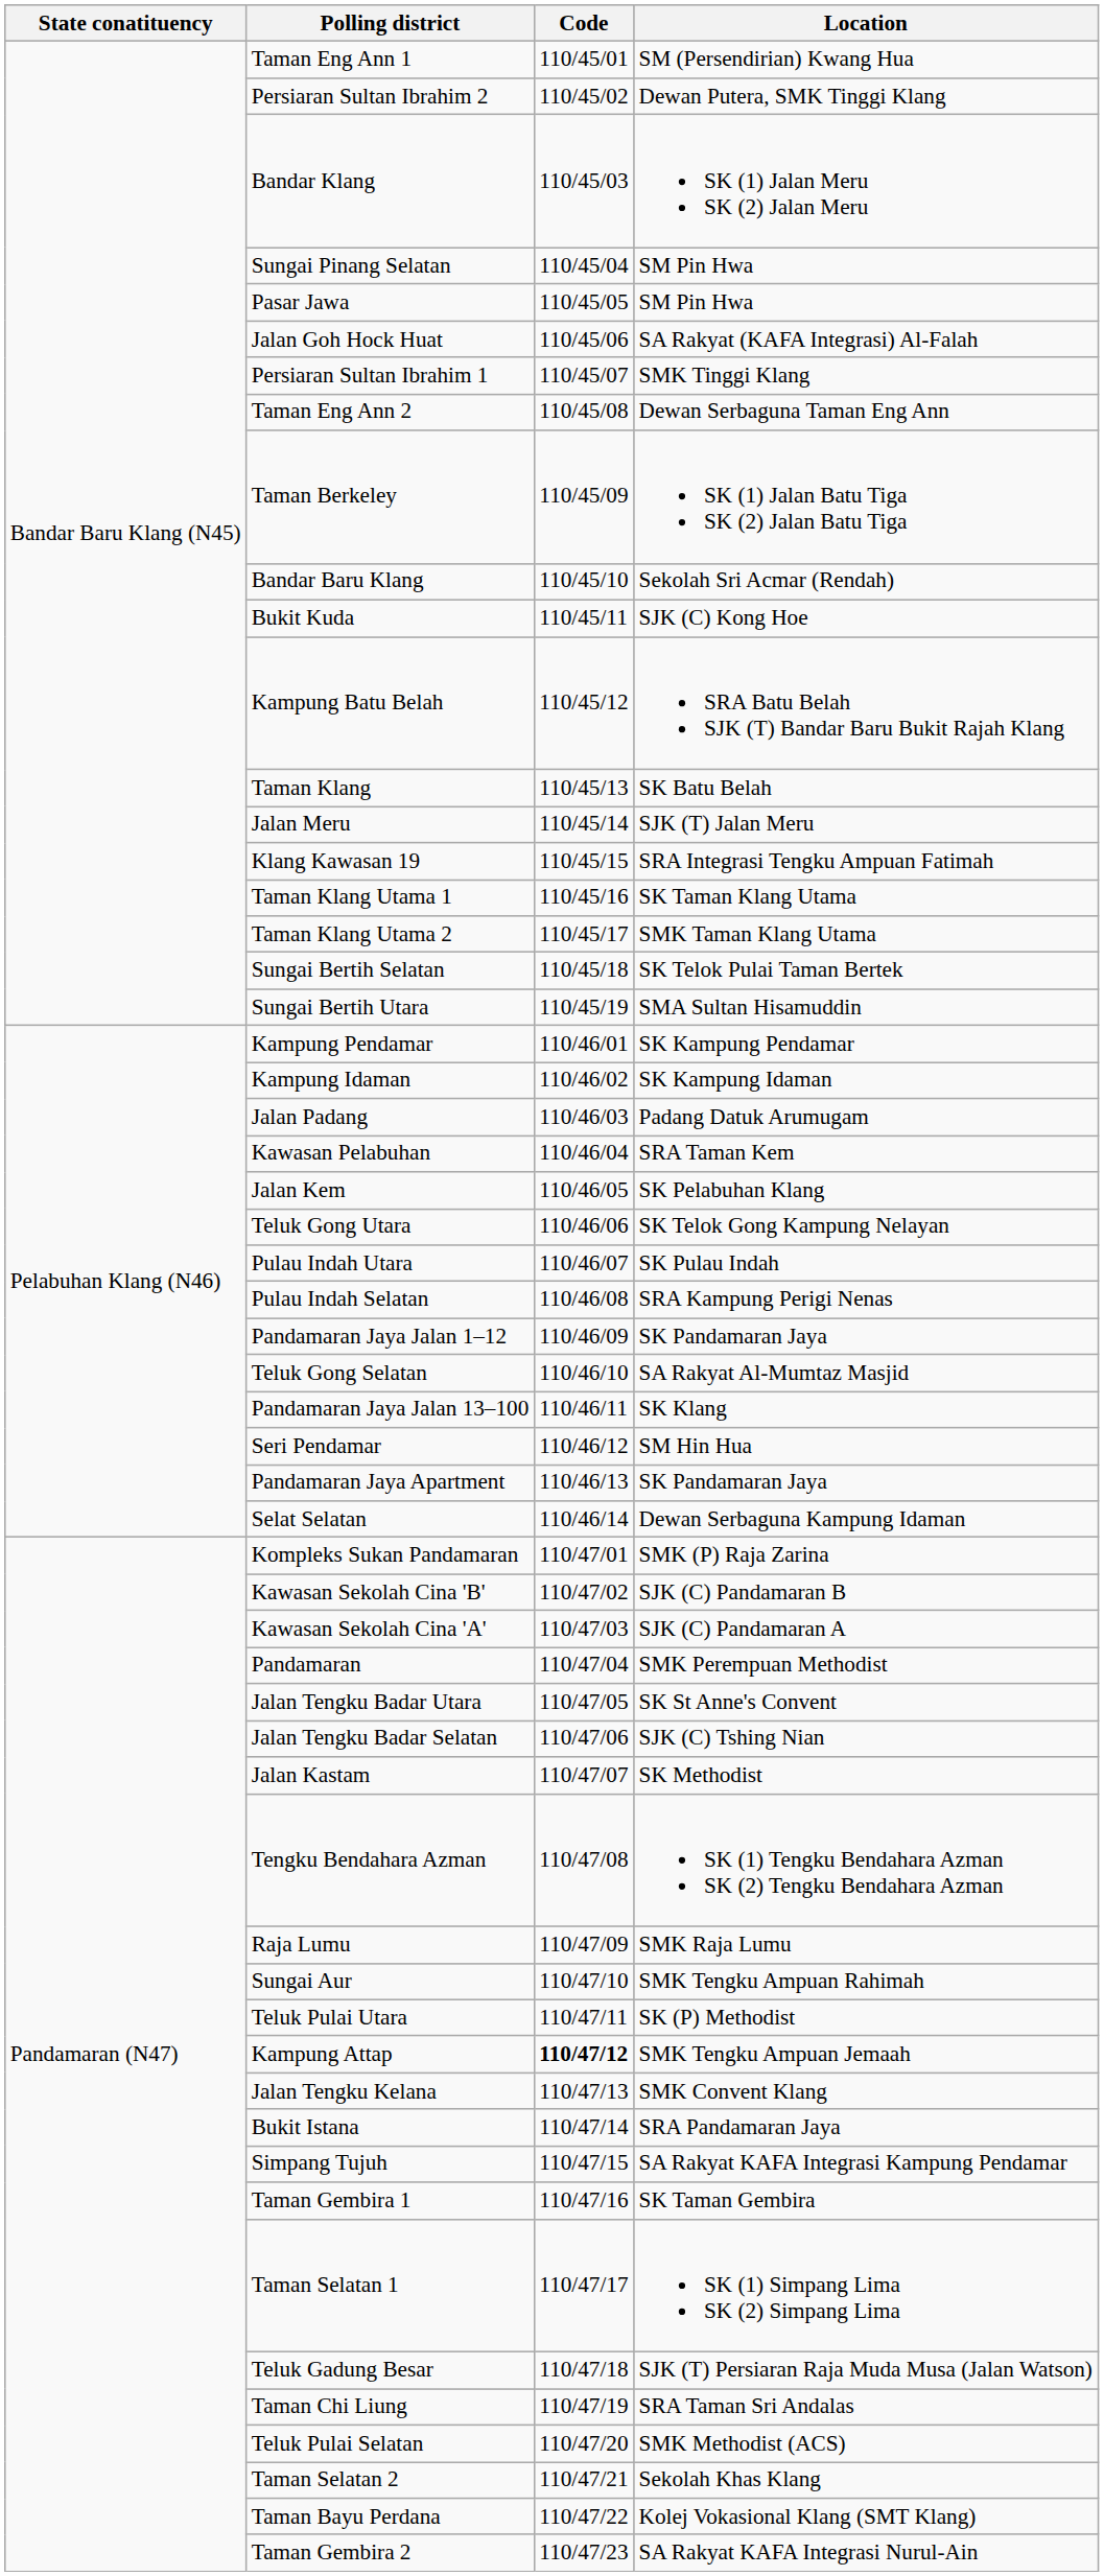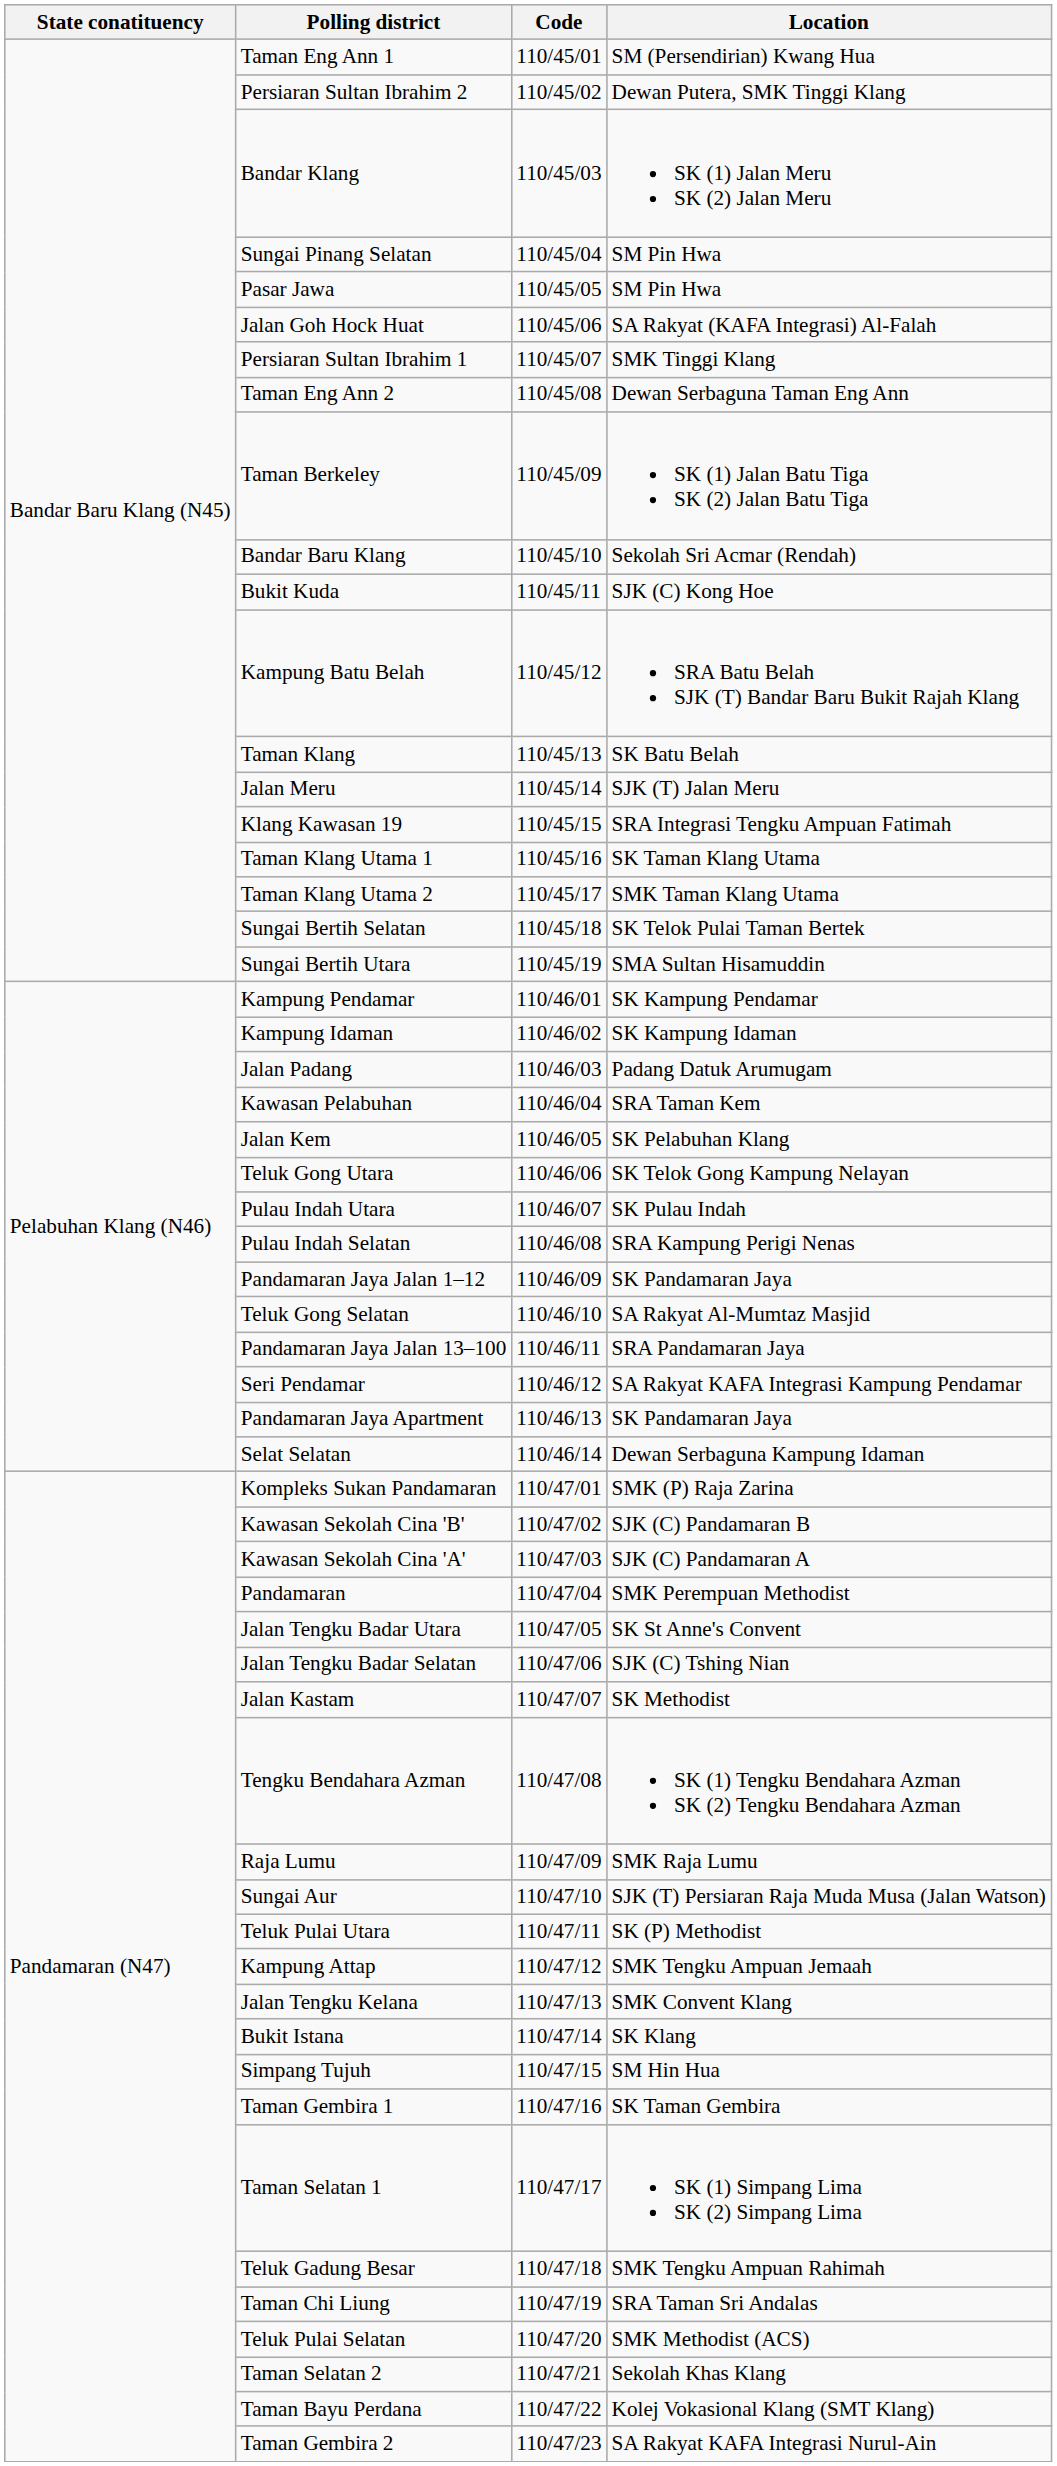 <table class="wikitable sortable mw-collapsible" style="white-space:nowrap;font-size:85%">
 <tr>
 <th>State conatituency</th>
 <th>Polling district</th>
 <th>Code</th>
 <th>Location</th>
 </tr>
 <tr>
 <td rowspan="19">Bandar Baru Klang (N45)</td>
 <td>Taman Eng Ann 1</td>
 <td>110/45/01</td>
 <td>SM (Persendirian) Kwang Hua</td>
 </tr>
 <tr>
 <td>Persiaran Sultan Ibrahim 2</td>
 <td>110/45/02</td>
 <td>Dewan Putera, SMK Tinggi Klang</td>
 </tr>
 <tr>
 <td>Bandar Klang</td>
 <td>110/45/03</td>
 <td><br><ul><li>SK (1) Jalan Meru</li><li>SK (2) Jalan Meru</li></ul></td>
 </tr>
 <tr>
 <td>Sungai Pinang Selatan</td>
 <td>110/45/04</td>
 <td>SM Pin Hwa</td>
 </tr>
 <tr>
 <td>Pasar Jawa</td>
 <td>110/45/05</td>
 <td>SM Pin Hwa</td>
 </tr>
 <tr>
 <td>Jalan Goh Hock Huat</td>
 <td>110/45/06</td>
 <td>SA Rakyat (KAFA Integrasi) Al-Falah</td>
 </tr>
 <tr>
 <td>Persiaran Sultan Ibrahim 1</td>
 <td>110/45/07</td>
 <td>SMK Tinggi Klang</td>
 </tr>
 <tr>
 <td>Taman Eng Ann 2</td>
 <td>110/45/08</td>
 <td>Dewan Serbaguna Taman Eng Ann</td>
 </tr>
 <tr>
 <td>Taman Berkeley</td>
 <td>110/45/09</td>
 <td><br><ul><li>SK (1) Jalan Batu Tiga</li><li>SK (2) Jalan Batu Tiga</li></ul></td>
 </tr>
 <tr>
 <td>Bandar Baru Klang</td>
 <td>110/45/10</td>
 <td>Sekolah Sri Acmar (Rendah)</td>
 </tr>
 <tr>
 <td>Bukit Kuda</td>
 <td>110/45/11</td>
 <td>SJK (C) Kong Hoe</td>
 </tr>
 <tr>
 <td>Kampung Batu Belah</td>
 <td>110/45/12</td>
 <td><br><ul><li>SRA Batu Belah</li><li>SJK (T) Bandar Baru Bukit Rajah Klang</li></ul></td>
 </tr>
 <tr>
 <td>Taman Klang</td>
 <td>110/45/13</td>
 <td>SK Batu Belah</td>
 </tr>
 <tr>
 <td>Jalan Meru</td>
 <td>110/45/14</td>
 <td>SJK (T) Jalan Meru</td>
 </tr>
 <tr>
 <td>Klang Kawasan 19</td>
 <td>110/45/15</td>
 <td>SRA Integrasi Tengku Ampuan Fatimah</td>
 </tr>
 <tr>
 <td>Taman Klang Utama 1</td>
 <td>110/45/16</td>
 <td>SK Taman Klang Utama</td>
 </tr>
 <tr>
 <td>Taman Klang Utama 2</td>
 <td>110/45/17</td>
 <td>SMK Taman Klang Utama</td>
 </tr>
 <tr>
 <td>Sungai Bertih Selatan</td>
 <td>110/45/18</td>
 <td>SK Telok Pulai Taman Bertek</td>
 </tr>
 <tr>
 <td>Sungai Bertih Utara</td>
 <td>110/45/19</td>
 <td>SMA Sultan Hisamuddin</td>
 </tr>
 <tr>
 <td rowspan="14">Pelabuhan Klang (N46)</td>
 <td>Kampung Pendamar</td>
 <td>110/46/01</td>
 <td>SK Kampung Pendamar</td>
 </tr>
 <tr>
 <td>Kampung Idaman</td>
 <td>110/46/02</td>
 <td>SK Kampung Idaman</td>
 </tr>
 <tr>
 <td>Jalan Padang</td>
 <td>110/46/03</td>
 <td>Padang Datuk Arumugam</td>
 </tr>
 <tr>
 <td>Kawasan Pelabuhan</td>
 <td>110/46/04</td>
 <td>SRA Taman Kem</td>
 </tr>
 <tr>
 <td>Jalan Kem</td>
 <td>110/46/05</td>
 <td>SK Pelabuhan Klang</td>
 </tr>
 <tr>
 <td>Teluk Gong Utara</td>
 <td>110/46/06</td>
 <td>SK Telok Gong Kampung Nelayan</td>
 </tr>
 <tr>
 <td>Pulau Indah Utara</td>
 <td>110/46/07</td>
 <td>SK Pulau Indah</td>
 </tr>
 <tr>
 <td>Pulau Indah Selatan</td>
 <td>110/46/08</td>
 <td>SRA Kampung Perigi Nenas</td>
 </tr>
 <tr>
 <td>Pandamaran Jaya Jalan 1–12</td>
 <td>110/46/09</td>
 <td>SK Pandamaran Jaya</td>
 </tr>
 <tr>
 <td>Teluk Gong Selatan</td>
 <td>110/46/10</td>
 <td>SA Rakyat Al-Mumtaz Masjid</td>
 </tr>
 <tr>
 <td>Pandamaran Jaya Jalan 13–100</td>
 <td>110/46/11</td>
-<td>SK Klang</td>
+<td>SRA Pandamaran Jaya</td>
 </tr>
 <tr>
 <td>Seri Pendamar</td>
 <td>110/46/12</td>
-<td>SM Hin Hua</td>
+<td>SA Rakyat KAFA Integrasi Kampung Pendamar</td>
 </tr>
 <tr>
 <td>Pandamaran Jaya Apartment</td>
 <td>110/46/13</td>
 <td>SK Pandamaran Jaya</td>
 </tr>
 <tr>
 <td>Selat Selatan</td>
 <td>110/46/14</td>
 <td>Dewan Serbaguna Kampung Idaman</td>
 </tr>
 <tr>
 <td rowspan="23">Pandamaran (N47)</td>
 <td>Kompleks Sukan Pandamaran</td>
 <td>110/47/01</td>
 <td>SMK (P) Raja Zarina</td>
 </tr>
 <tr>
 <td>Kawasan Sekolah Cina 'B'</td>
 <td>110/47/02</td>
 <td>SJK (C) Pandamaran B</td>
 </tr>
 <tr>
 <td>Kawasan Sekolah Cina 'A'</td>
 <td>110/47/03</td>
 <td>SJK (C) Pandamaran A</td>
 </tr>
 <tr>
 <td>Pandamaran</td>
 <td>110/47/04</td>
 <td>SMK Perempuan Methodist</td>
 </tr>
 <tr>
 <td>Jalan Tengku Badar Utara</td>
 <td>110/47/05</td>
 <td>SK St Anne's Convent</td>
 </tr>
 <tr>
 <td>Jalan Tengku Badar Selatan</td>
 <td>110/47/06</td>
 <td>SJK (C) Tshing Nian</td>
 </tr>
 <tr>
 <td>Jalan Kastam</td>
 <td>110/47/07</td>
 <td>SK Methodist</td>
 </tr>
 <tr>
 <td>Tengku Bendahara Azman</td>
 <td>110/47/08</td>
 <td><br><ul><li>SK (1) Tengku Bendahara Azman</li><li>SK (2) Tengku Bendahara Azman</li></ul></td>
 </tr>
 <tr>
 <td>Raja Lumu</td>
 <td>110/47/09</td>
 <td>SMK Raja Lumu</td>
 </tr>
 <tr>
 <td>Sungai Aur</td>
 <td>110/47/10</td>
-<td>SMK Tengku Ampuan Rahimah</td>
+<td>SJK (T) Persiaran Raja Muda Musa (Jalan Watson)</td>
 </tr>
 <tr>
 <td>Teluk Pulai Utara</td>
 <td>110/47/11</td>
 <td>SK (P) Methodist</td>
 </tr>
 <tr>
 <td>Kampung Attap</td>
-<td><strong>110/47/12</strong></td>
+<td>110/47/12</td>
 <td>SMK Tengku Ampuan Jemaah</td>
 </tr>
 <tr>
 <td>Jalan Tengku Kelana</td>
 <td>110/47/13</td>
 <td>SMK Convent Klang</td>
 </tr>
 <tr>
 <td>Bukit Istana</td>
 <td>110/47/14</td>
-<td>SRA Pandamaran Jaya</td>
+<td>SK Klang</td>
 </tr>
 <tr>
 <td>Simpang Tujuh</td>
 <td>110/47/15</td>
-<td>SA Rakyat KAFA Integrasi Kampung Pendamar</td>
+<td>SM Hin Hua</td>
 </tr>
 <tr>
 <td>Taman Gembira 1</td>
 <td>110/47/16</td>
 <td>SK Taman Gembira</td>
 </tr>
 <tr>
 <td>Taman Selatan 1</td>
 <td>110/47/17</td>
 <td><br><ul><li>SK (1) Simpang Lima</li><li>SK (2) Simpang Lima</li></ul></td>
 </tr>
 <tr>
 <td>Teluk Gadung Besar</td>
 <td>110/47/18</td>
-<td>SJK (T) Persiaran Raja Muda Musa (Jalan Watson)</td>
+<td>SMK Tengku Ampuan Rahimah</td>
 </tr>
 <tr>
 <td>Taman Chi Liung</td>
 <td>110/47/19</td>
 <td>SRA Taman Sri Andalas</td>
 </tr>
 <tr>
 <td>Teluk Pulai Selatan</td>
 <td>110/47/20</td>
 <td>SMK Methodist (ACS)</td>
 </tr>
 <tr>
 <td>Taman Selatan 2</td>
 <td>110/47/21</td>
 <td>Sekolah Khas Klang</td>
 </tr>
 <tr>
 <td>Taman Bayu Perdana</td>
 <td>110/47/22</td>
 <td>Kolej Vokasional Klang (SMT Klang)</td>
 </tr>
 <tr>
 <td>Taman Gembira 2</td>
 <td>110/47/23</td>
 <td>SA Rakyat KAFA Integrasi Nurul-Ain</td>
 </tr>
 </table>
